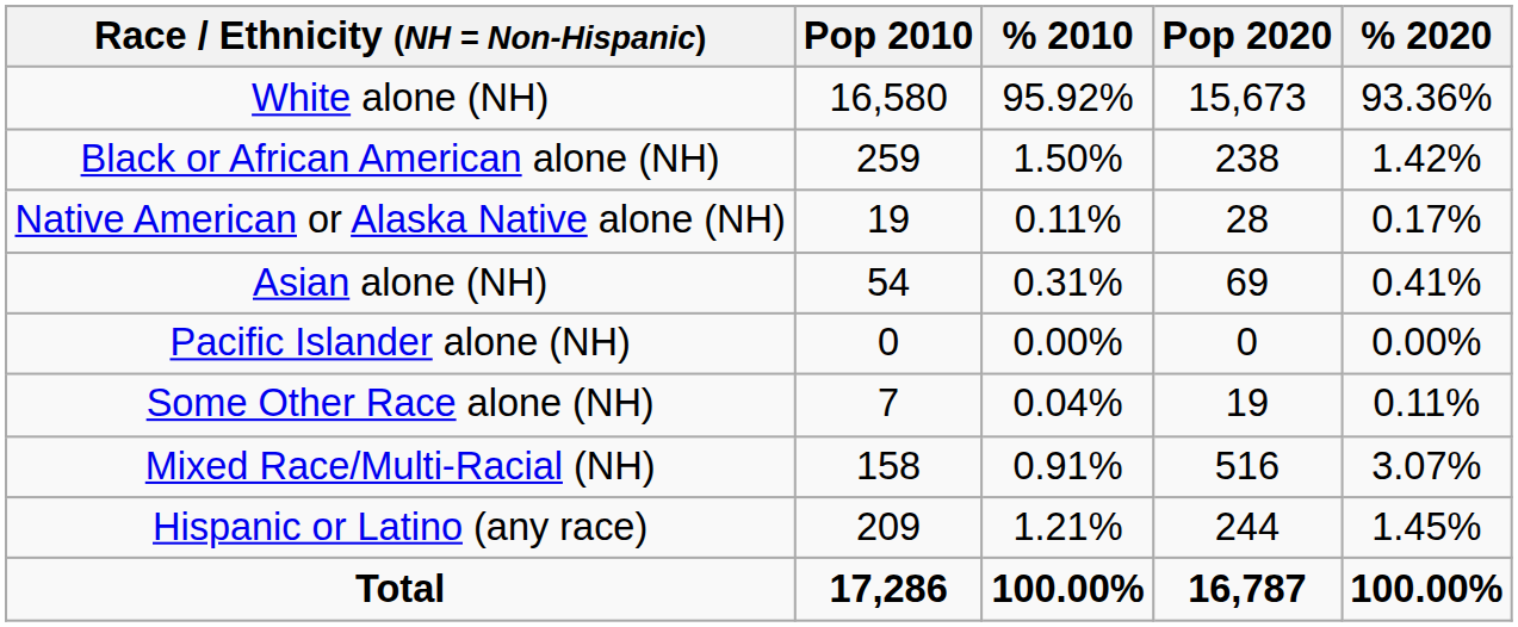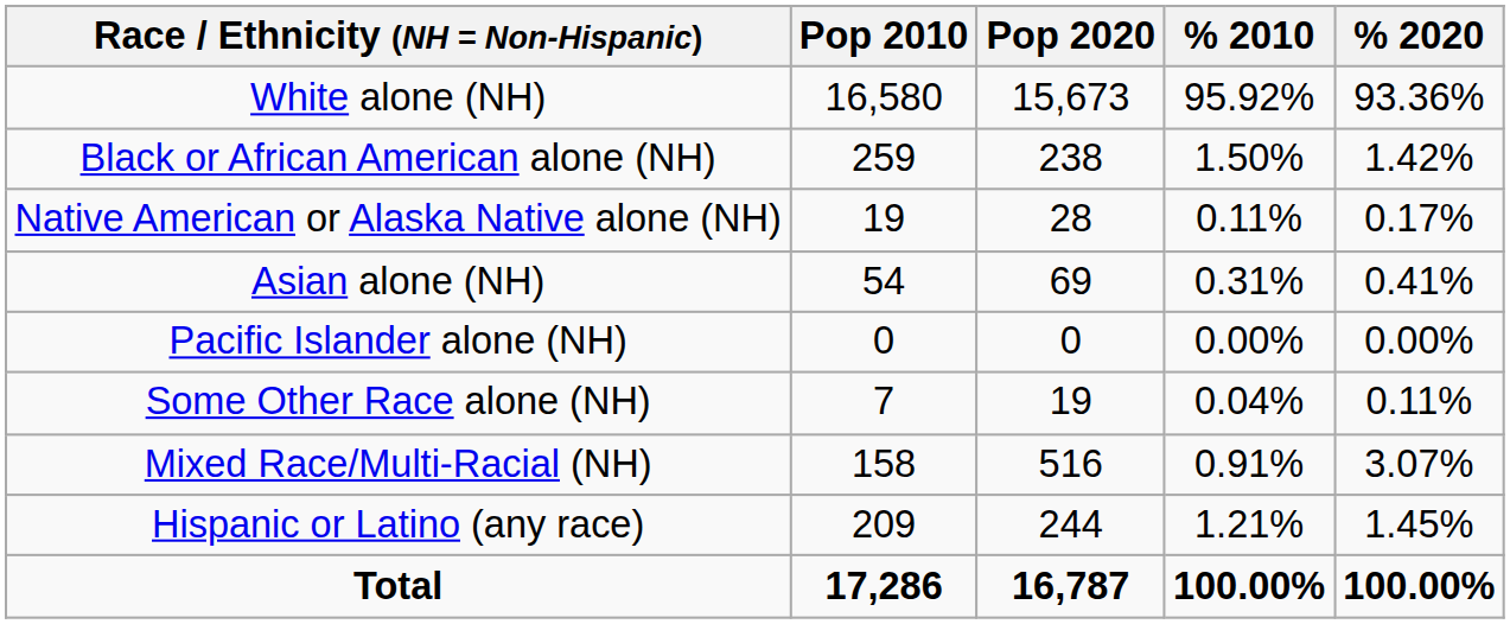 <table class="wikitable" style="text-align:center;">
 <tr>
 <th>Race / Ethnicity <small>(<em>NH = Non-Hispanic</em>)</small></th>
 <th>Pop 2010</th>
+<th>Pop 2020</th>
 <th>% 2010</th>
-<th>Pop 2020</th>
 <th>% 2020</th>
 </tr>
 <tr>
 <td><a href='#'>White</a> alone (NH)</td>
 <td>16,580</td>
+<td>15,673</td>
 <td>95.92%</td>
-<td>15,673</td>
 <td>93.36%</td>
 </tr>
 <tr>
 <td><a href='#'>Black or African American</a> alone (NH)</td>
 <td>259</td>
+<td>238</td>
 <td>1.50%</td>
-<td>238</td>
 <td>1.42%</td>
 </tr>
 <tr>
 <td><a href='#'>Native American</a> or <a href='#'>Alaska Native</a> alone (NH)</td>
 <td>19</td>
+<td>28</td>
 <td>0.11%</td>
-<td>28</td>
 <td>0.17%</td>
 </tr>
 <tr>
 <td><a href='#'>Asian</a> alone (NH)</td>
 <td>54</td>
+<td>69</td>
 <td>0.31%</td>
-<td>69</td>
 <td>0.41%</td>
 </tr>
 <tr>
 <td><a href='#'>Pacific Islander</a> alone (NH)</td>
 <td>0</td>
+<td>0</td>
 <td>0.00%</td>
-<td>0</td>
 <td>0.00%</td>
 </tr>
 <tr>
 <td><a href='#'>Some Other Race</a> alone (NH)</td>
 <td>7</td>
+<td>19</td>
 <td>0.04%</td>
-<td>19</td>
 <td>0.11%</td>
 </tr>
 <tr>
 <td><a href='#'>Mixed Race/Multi-Racial</a> (NH)</td>
 <td>158</td>
+<td>516</td>
 <td>0.91%</td>
-<td>516</td>
 <td>3.07%</td>
 </tr>
 <tr>
 <td><a href='#'>Hispanic or Latino</a> (any race)</td>
 <td>209</td>
+<td>244</td>
 <td>1.21%</td>
-<td>244</td>
 <td>1.45%</td>
 </tr>
 <tr>
 <td><strong>Total</strong></td>
 <td><strong>17,286</strong></td>
+<td><strong>16,787</strong></td>
 <td><strong>100.00%</strong></td>
-<td><strong>16,787</strong></td>
 <td><strong>100.00%</strong></td>
 </tr>
 </table>
